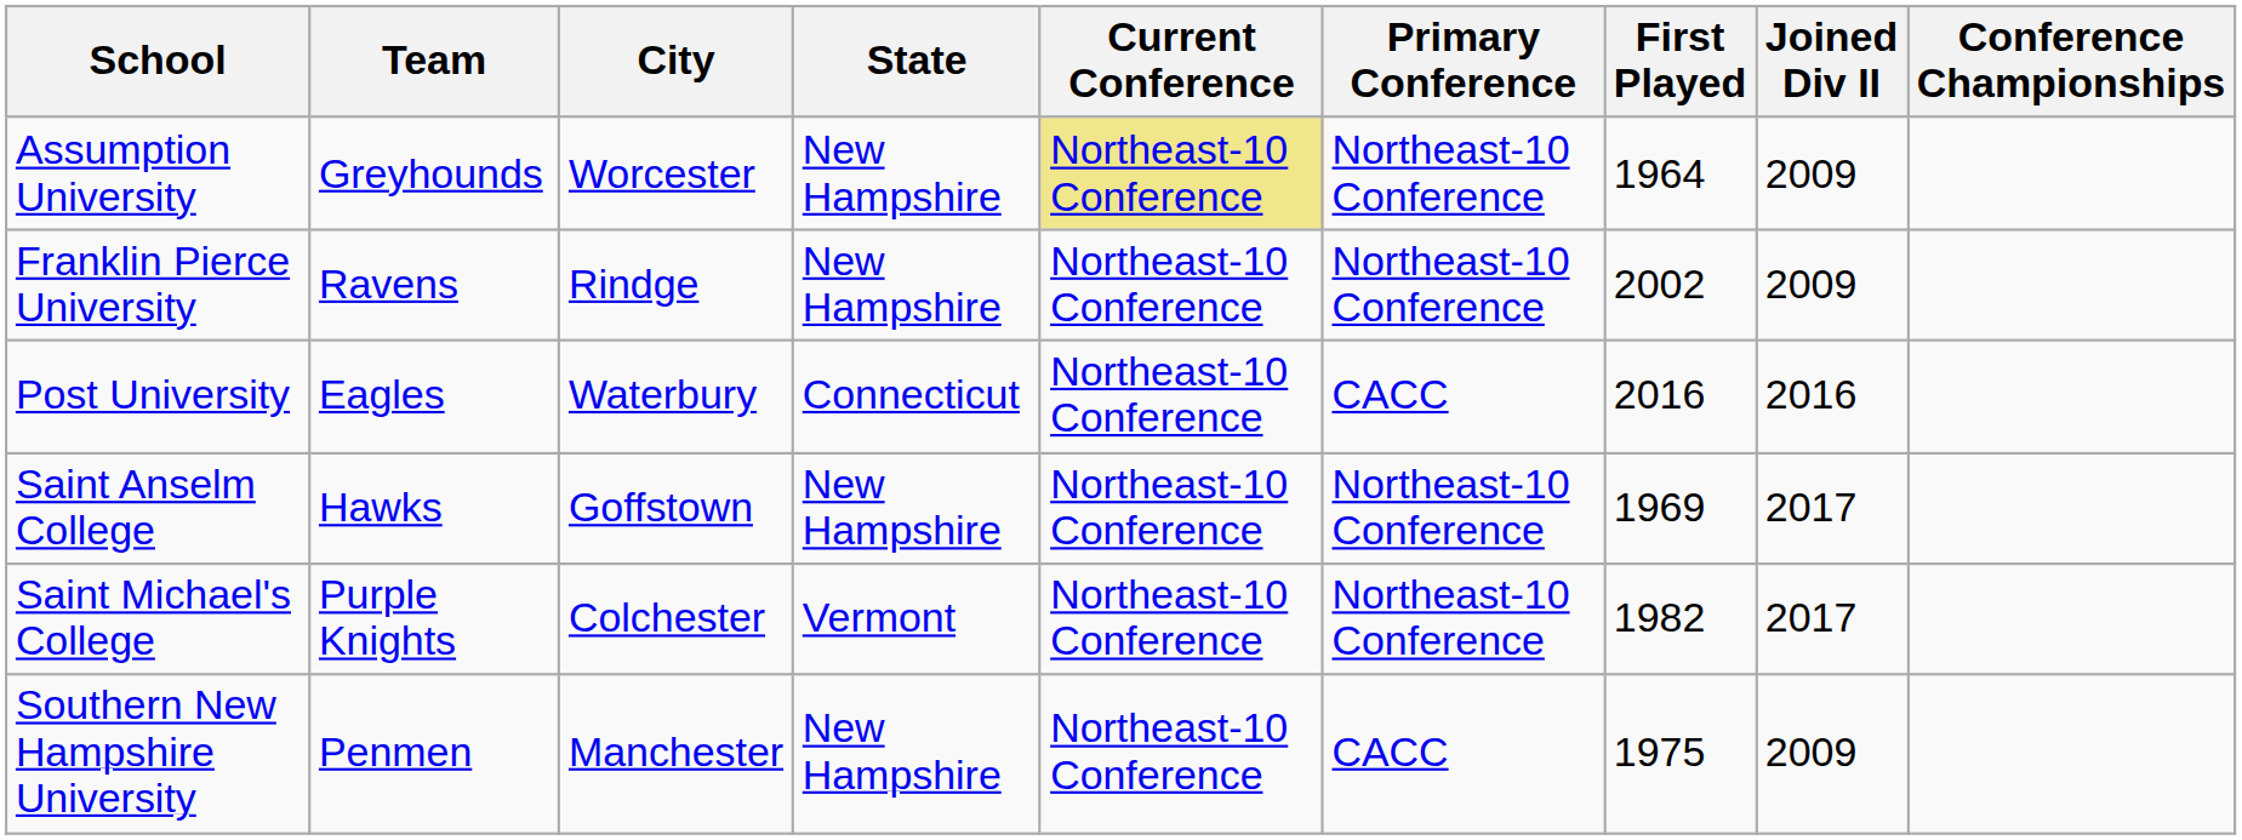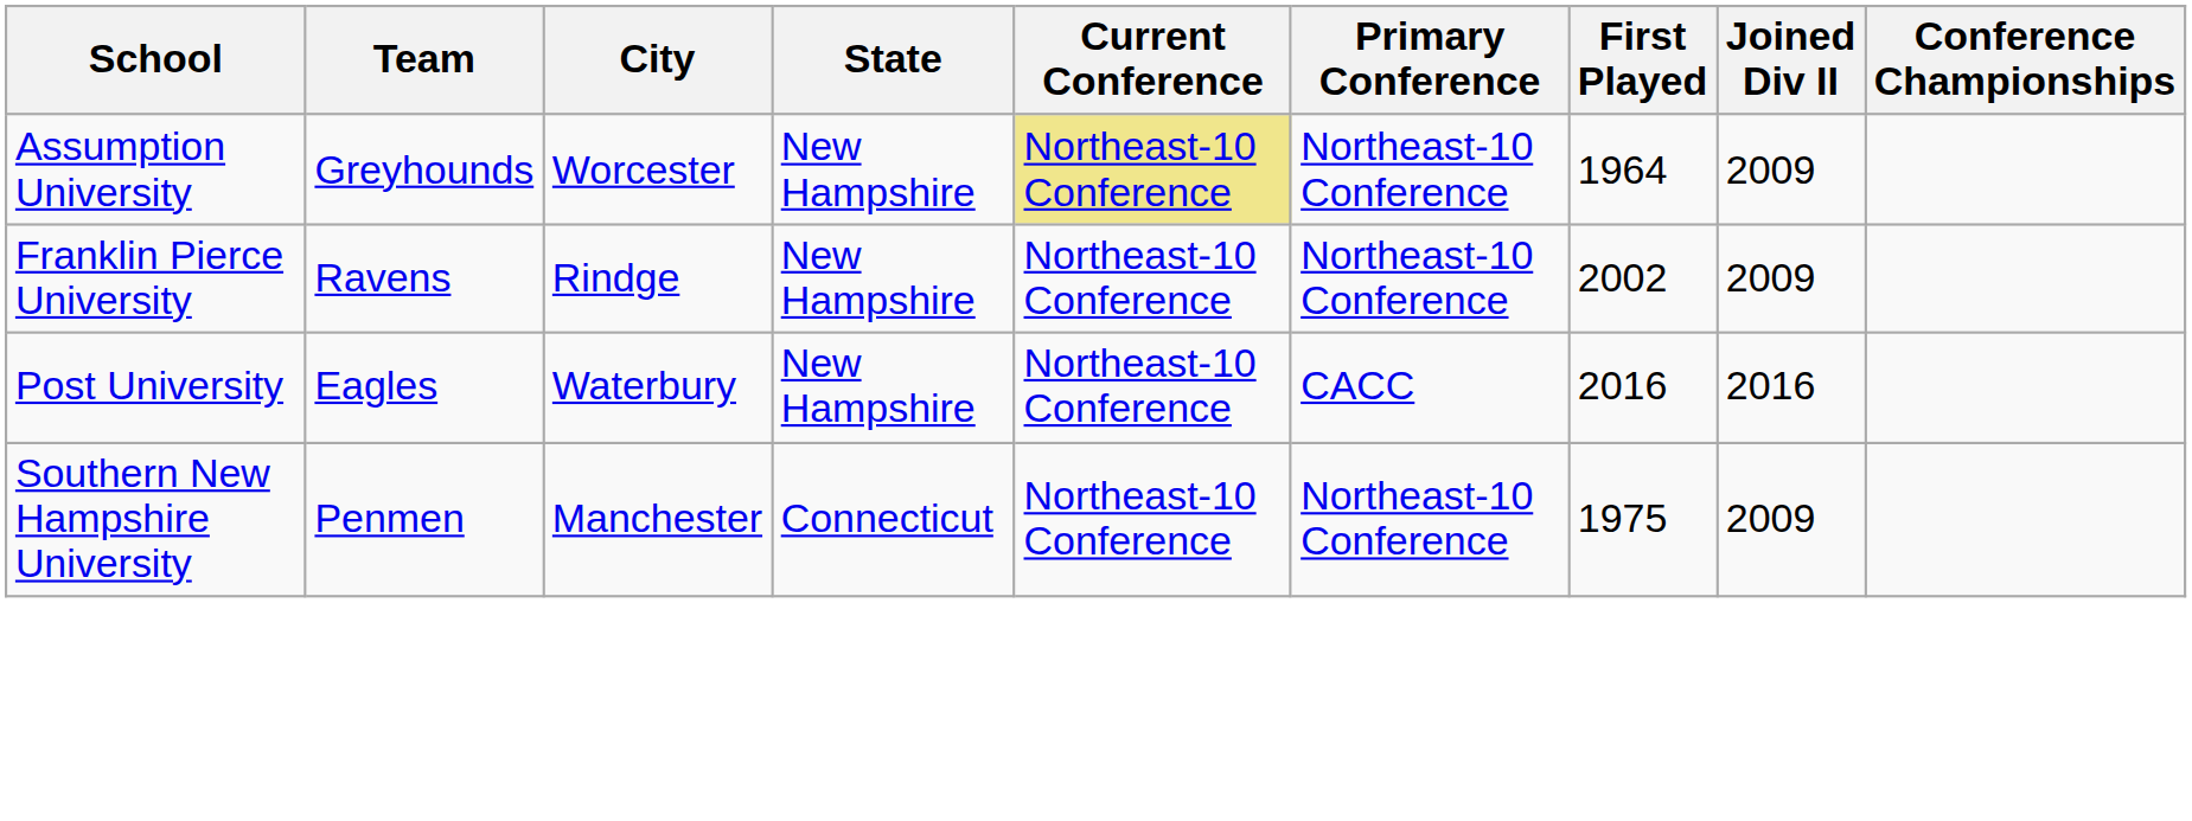 <table class="wikitable sortable" style="text-align:left;">
 <tr>
 <th>School</th>
 <th>Team</th>
 <th>City</th>
 <th>State</th>
 <th>Current<br>Conference</th>
 <th>Primary<br>Conference</th>
 <th>First<br>Played</th>
 <th>Joined<br>Div II</th>
 <th>Conference<br>Championships</th>
 </tr>
 <tr>
 <td><a href='#'>Assumption University</a></td>
 <td><a href='#'>Greyhounds</a></td>
 <td><a href='#'>Worcester</a></td>
 <td><a href='#'>New Hampshire</a></td>
 <td style="background: khaki;"><a href='#'>Northeast-10 Conference</a></td>
 <td><a href='#'>Northeast-10 Conference</a></td>
 <td>1964</td>
 <td>2009</td>
 <td></td>
 </tr>
 <tr>
 <td><a href='#'>Franklin Pierce University</a></td>
 <td><a href='#'>Ravens</a></td>
 <td><a href='#'>Rindge</a></td>
 <td><a href='#'>New Hampshire</a></td>
 <td><a href='#'>Northeast-10 Conference</a></td>
 <td><a href='#'>Northeast-10 Conference</a></td>
 <td>2002</td>
 <td>2009</td>
 <td></td>
 </tr>
 <tr>
 <td><a href='#'>Post University</a></td>
 <td><a href='#'>Eagles</a></td>
 <td><a href='#'>Waterbury</a></td>
-<td><a href='#'>Connecticut</a></td>
+<td><a href='#'>New Hampshire</a></td>
 <td><a href='#'>Northeast-10 Conference</a></td>
 <td><a href='#'>CACC</a></td>
 <td>2016</td>
 <td>2016</td>
 <td></td>
 </tr>
 <tr>
-<td><a href='#'>Saint Anselm College</a></td>
-<td><a href='#'>Hawks</a></td>
-<td><a href='#'>Goffstown</a></td>
-<td><a href='#'>New Hampshire</a></td>
-<td><a href='#'>Northeast-10 Conference</a></td>
-<td><a href='#'>Northeast-10 Conference</a></td>
-<td>1969</td>
-<td>2017 </td>
-<td></td>
-</tr>
-<tr>
-<td><a href='#'>Saint Michael's College</a></td>
-<td><a href='#'>Purple Knights</a></td>
-<td><a href='#'>Colchester</a></td>
-<td><a href='#'>Vermont</a></td>
-<td><a href='#'>Northeast-10 Conference</a></td>
-<td><a href='#'>Northeast-10 Conference</a></td>
-<td>1982</td>
-<td>2017 </td>
-<td></td>
-</tr>
-<tr>
 <td><a href='#'>Southern New Hampshire University</a></td>
 <td><a href='#'>Penmen</a></td>
 <td><a href='#'>Manchester</a></td>
-<td><a href='#'>New Hampshire</a></td>
+<td><a href='#'>Connecticut</a></td>
 <td><a href='#'>Northeast-10 Conference</a></td>
-<td><a href='#'>CACC</a></td>
+<td><a href='#'>Northeast-10 Conference</a></td>
 <td>1975</td>
 <td>2009</td>
 <td></td>
 </tr>
 </table>
